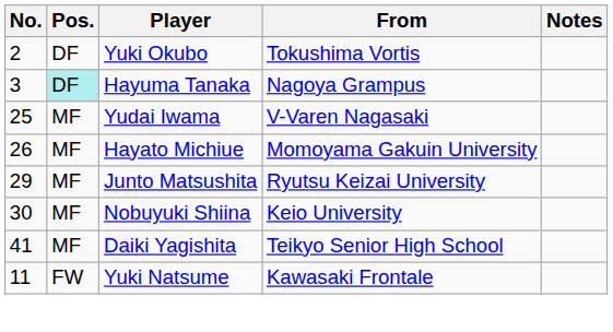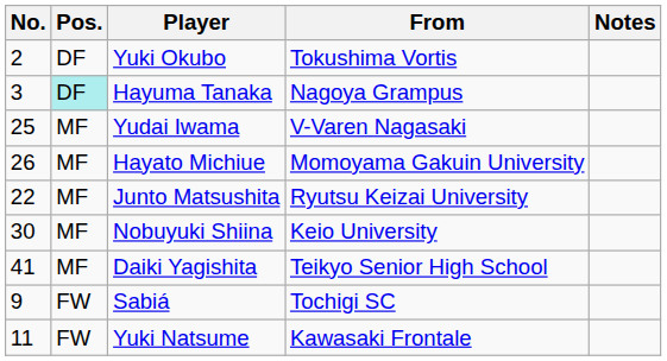 <table class="sortable wikitable">
 <tr>
 <th>No.</th>
 <th>Pos.</th>
 <th>Player</th>
 <th>From</th>
 <th>Notes</th>
 </tr>
 <tr>
 <td>2</td>
 <td>DF</td>
 <td><a href='#'>Yuki Okubo</a></td>
 <td><a href='#'>Tokushima Vortis</a></td>
 <td></td>
 </tr>
 <tr>
 <td>3</td>
 <td style="background: paleturquoise;">DF</td>
 <td><a href='#'>Hayuma Tanaka</a></td>
 <td><a href='#'>Nagoya Grampus</a></td>
 <td></td>
 </tr>
 <tr>
 <td>25</td>
 <td>MF</td>
 <td><a href='#'>Yudai Iwama</a></td>
 <td><a href='#'>V-Varen Nagasaki</a></td>
 <td></td>
 </tr>
 <tr>
 <td>26</td>
 <td>MF</td>
 <td><a href='#'>Hayato Michiue</a></td>
 <td><a href='#'>Momoyama Gakuin University</a></td>
 <td></td>
 </tr>
 <tr>
-<td>29</td>
+<td>22</td>
 <td>MF</td>
 <td><a href='#'>Junto Matsushita</a></td>
 <td><a href='#'>Ryutsu Keizai University</a></td>
 <td></td>
 </tr>
 <tr>
 <td>30</td>
 <td>MF</td>
 <td><a href='#'>Nobuyuki Shiina</a></td>
 <td><a href='#'>Keio University</a></td>
 <td></td>
 </tr>
 <tr>
 <td>41</td>
 <td>MF</td>
 <td><a href='#'>Daiki Yagishita</a></td>
 <td><a href='#'>Teikyo Senior High School</a></td>
 <td></td>
 </tr>
 <tr>
+<td>9</td>
+<td>FW</td>
+<td><a href='#'>Sabiá</a></td>
+<td><a href='#'>Tochigi SC</a></td>
+<td></td>
+</tr>
+<tr>
 <td>11</td>
 <td>FW</td>
 <td><a href='#'>Yuki Natsume</a></td>
 <td><a href='#'>Kawasaki Frontale</a></td>
 <td></td>
 </tr>
 </table>
